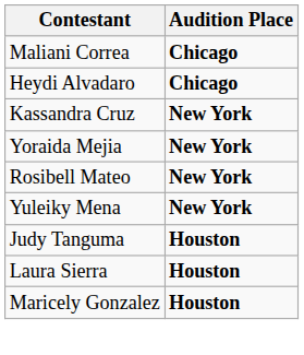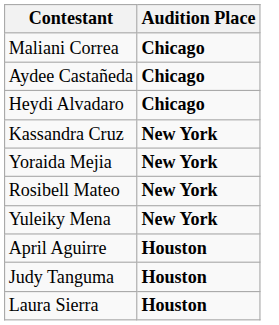 <table class="wikitable">
 <tr>
 <th>Contestant</th>
 <th>Audition Place</th>
 </tr>
 <tr>
 <td>Maliani Correa</td>
+<td><strong>Chicago</strong></td>
+</tr>
+<tr>
+<td>Aydee Castañeda</td>
 <td><strong>Chicago</strong></td>
 </tr>
 <tr>
 <td>Heydi Alvadaro</td>
 <td><strong>Chicago</strong></td>
 </tr>
 <tr>
 <td>Kassandra Cruz</td>
 <td><strong>New York</strong></td>
 </tr>
 <tr>
 <td>Yoraida Mejia</td>
 <td><strong>New York</strong></td>
 </tr>
 <tr>
 <td>Rosibell Mateo</td>
 <td><strong>New York</strong></td>
 </tr>
 <tr>
 <td>Yuleiky Mena</td>
 <td><strong>New York</strong></td>
 </tr>
 <tr>
+<td>April Aguirre</td>
+<td><strong>Houston</strong></td>
+</tr>
+<tr>
 <td>Judy Tanguma</td>
 <td><strong>Houston</strong></td>
 </tr>
 <tr>
 <td>Laura Sierra</td>
 <td><strong>Houston</strong></td>
 </tr>
-<tr>
-<td>Maricely Gonzalez</td>
-<td><strong>Houston</strong></td>
-</tr>
 </table>
